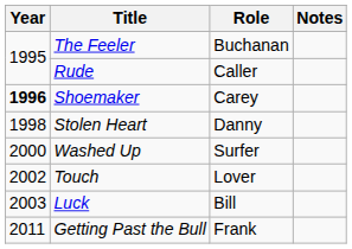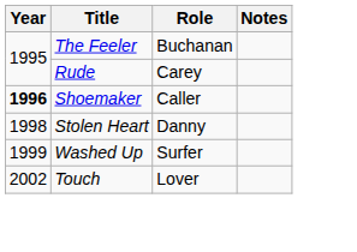 <table class="wikitable sortable">
 <tr>
 <th>Year</th>
 <th>Title</th>
 <th>Role</th>
 <th class="unsortable">Notes</th>
 </tr>
 <tr>
 <td rowspan=2>1995</td>
 <td data-sort-value="Feeler, The"><em><a href='#'>The Feeler</a></em></td>
 <td>Buchanan</td>
 <td></td>
 </tr>
 <tr>
 <td><em><a href='#'>Rude</a></em></td>
-<td>Caller</td>
+<td>Carey</td>
 <td></td>
 </tr>
 <tr>
 <td><strong>1996</strong></td>
 <td><em><a href='#'>Shoemaker</a></em></td>
-<td>Carey</td>
+<td>Caller</td>
 <td></td>
 </tr>
 <tr>
 <td>1998</td>
 <td><em>Stolen Heart</em></td>
 <td>Danny</td>
 <td></td>
 </tr>
 <tr>
-<td>2000</td>
+<td>1999</td>
 <td><em>Washed Up</em></td>
 <td>Surfer</td>
 <td></td>
 </tr>
 <tr>
 <td>2002</td>
 <td><em>Touch</em></td>
 <td>Lover</td>
 <td></td>
 </tr>
-<tr>
-<td>2003</td>
-<td><em><a href='#'>Luck</a></em></td>
-<td>Bill</td>
-<td></td>
-</tr>
-<tr>
-<td>2011</td>
-<td><em>Getting Past the Bull</em></td>
-<td>Frank</td>
-<td></td>
-</tr>
 </table>
